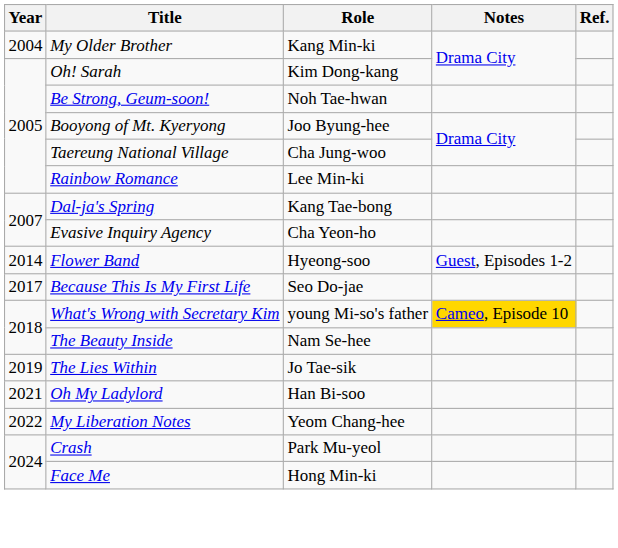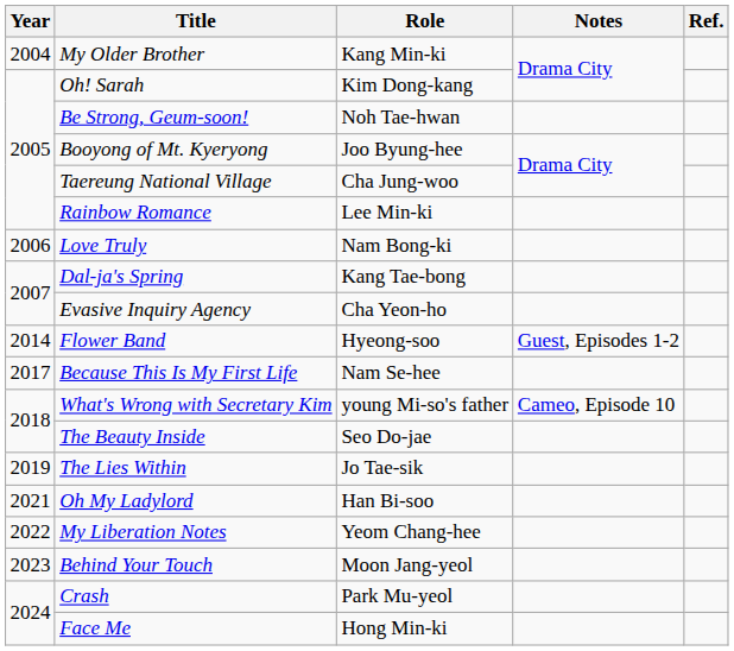 <table class="wikitable sortable">
 <tr>
 <th>Year</th>
 <th>Title</th>
 <th>Role</th>
 <th>Notes</th>
 <th>Ref.</th>
 </tr>
 <tr>
 <td>2004</td>
 <td><em>My Older Brother</em> </td>
 <td>Kang Min-ki</td>
 <td rowspan=2><a href='#'>Drama City</a></td>
 <td></td>
 </tr>
 <tr>
 <td rowspan=5>2005</td>
 <td><em>Oh! Sarah</em> </td>
 <td>Kim Dong-kang</td>
 <td></td>
 </tr>
 <tr>
 <td><em><a href='#'>Be Strong, Geum-soon!</a></em></td>
 <td>Noh Tae-hwan</td>
 <td></td>
 <td></td>
 </tr>
 <tr>
 <td><em>Booyong of Mt. Kyeryong</em> </td>
 <td>Joo Byung-hee</td>
 <td rowspan=2><a href='#'>Drama City</a></td>
 <td></td>
 </tr>
 <tr>
 <td><em>Taereung National Village</em> </td>
 <td>Cha Jung-woo</td>
 <td></td>
 </tr>
 <tr>
 <td><em><a href='#'>Rainbow Romance</a></em></td>
 <td>Lee Min-ki</td>
 <td></td>
 <td></td>
 </tr>
 <tr>
+<td>2006</td>
+<td><em><a href='#'>Love Truly</a></em></td>
+<td>Nam Bong-ki</td>
+<td></td>
+<td></td>
+</tr>
+<tr>
 <td rowspan=2>2007</td>
 <td><em><a href='#'>Dal-ja's Spring</a></em></td>
 <td>Kang Tae-bong</td>
 <td></td>
 <td></td>
 </tr>
 <tr>
 <td><em>Evasive Inquiry Agency</em></td>
 <td>Cha Yeon-ho</td>
 <td></td>
 <td></td>
 </tr>
 <tr>
 <td>2014</td>
 <td><em><a href='#'>Flower Band</a></em></td>
 <td>Hyeong-soo</td>
 <td><a href='#'>Guest</a>, Episodes 1-2</td>
 <td></td>
 </tr>
 <tr>
 <td>2017</td>
 <td><em><a href='#'>Because This Is My First Life</a></em></td>
-<td>Seo Do-jae</td>
+<td>Nam Se-hee</td>
 <td></td>
 <td></td>
 </tr>
 <tr>
 <td rowspan=2>2018</td>
 <td><em><a href='#'>What's Wrong with Secretary Kim</a></em></td>
 <td>young Mi-so's father</td>
-<td style="background: gold;"><a href='#'>Cameo</a>, Episode 10</td>
+<td><a href='#'>Cameo</a>, Episode 10</td>
 <td></td>
 </tr>
 <tr>
 <td><em><a href='#'>The Beauty Inside</a></em></td>
-<td>Nam Se-hee</td>
+<td>Seo Do-jae</td>
 <td></td>
 <td></td>
 </tr>
 <tr>
 <td>2019</td>
 <td><em><a href='#'>The Lies Within</a></em></td>
 <td>Jo Tae-sik</td>
 <td></td>
 <td></td>
 </tr>
 <tr>
 <td>2021</td>
 <td><em><a href='#'>Oh My Ladylord</a></em></td>
 <td>Han Bi-soo</td>
 <td></td>
 <td></td>
 </tr>
 <tr>
 <td>2022</td>
 <td><em><a href='#'>My Liberation Notes</a></em></td>
 <td>Yeom Chang-hee</td>
 <td></td>
 <td></td>
 </tr>
 <tr>
+<td>2023</td>
+<td><em><a href='#'>Behind Your Touch</a></em></td>
+<td>Moon Jang-yeol</td>
+<td></td>
+<td></td>
+</tr>
+<tr>
 <td rowspan="2">2024</td>
 <td><em><a href='#'>Crash</a></em></td>
 <td>Park Mu-yeol</td>
 <td></td>
 <td></td>
 </tr>
 <tr>
 <td><em><a href='#'>Face Me</a></em></td>
 <td>Hong Min-ki</td>
 <td></td>
 <td></td>
 </tr>
 </table>
